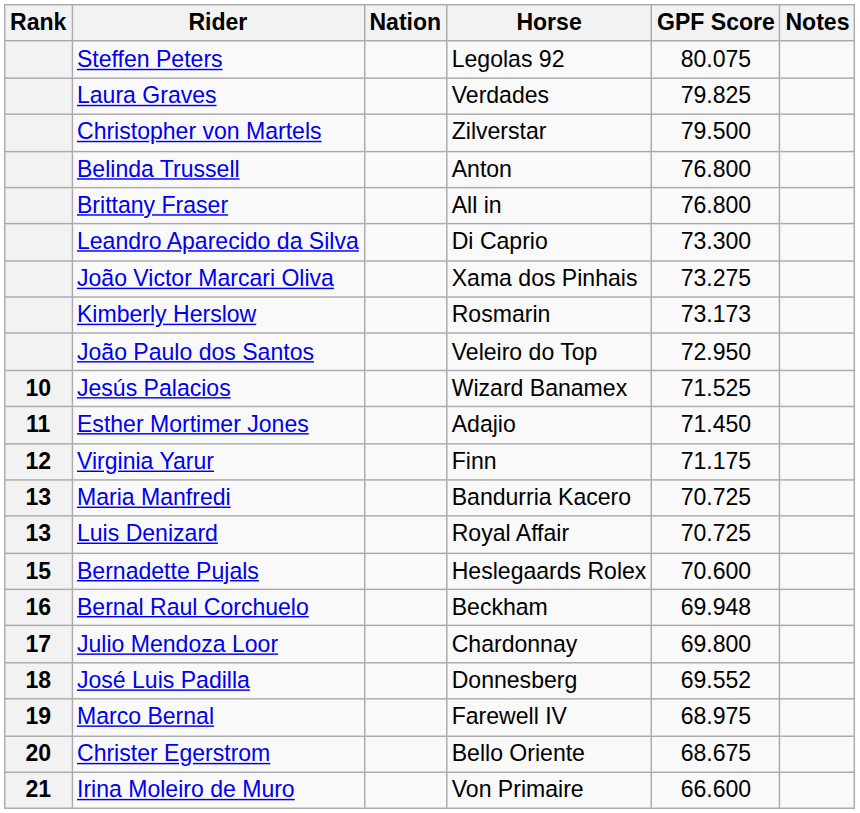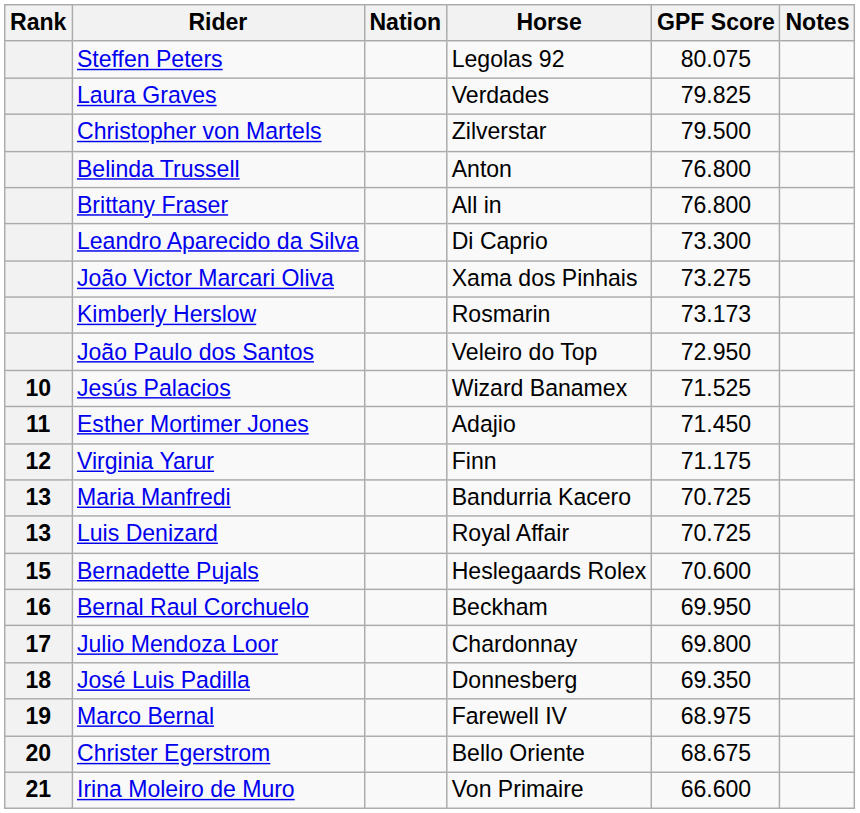 <table class="wikitable sortable" style="text-align:center">
 <tr>
 <th>Rank</th>
 <th>Rider</th>
 <th>Nation</th>
 <th>Horse</th>
 <th>GPF Score</th>
 <th>Notes</th>
 </tr>
 <tr>
 <th></th>
 <td align=left><a href='#'>Steffen Peters</a></td>
 <td align=left></td>
 <td align=left>Legolas 92</td>
 <td>80.075</td>
 <td></td>
 </tr>
 <tr>
 <th></th>
 <td align=left><a href='#'>Laura Graves</a></td>
 <td align=left></td>
 <td align=left>Verdades</td>
 <td>79.825</td>
 <td></td>
 </tr>
 <tr>
 <th></th>
 <td align=left><a href='#'>Christopher von Martels</a></td>
 <td align=left></td>
 <td align=left>Zilverstar</td>
 <td>79.500</td>
 <td></td>
 </tr>
 <tr>
 <th></th>
 <td align=left><a href='#'>Belinda Trussell</a></td>
 <td align=left></td>
 <td align=left>Anton</td>
 <td>76.800</td>
 <td></td>
 </tr>
 <tr>
 <th></th>
 <td align=left><a href='#'>Brittany Fraser</a></td>
 <td align=left></td>
 <td align=left>All in</td>
 <td>76.800</td>
 <td></td>
 </tr>
 <tr>
 <th></th>
 <td align=left><a href='#'>Leandro Aparecido da Silva</a></td>
 <td align=left></td>
 <td align=left>Di Caprio</td>
 <td>73.300</td>
 <td></td>
 </tr>
 <tr>
 <th></th>
 <td align=left><a href='#'>João Victor Marcari Oliva</a></td>
 <td align=left></td>
 <td align=left>Xama dos Pinhais</td>
 <td>73.275</td>
 <td></td>
 </tr>
 <tr>
 <th></th>
 <td align=left><a href='#'>Kimberly Herslow</a></td>
 <td align=left></td>
 <td align=left>Rosmarin</td>
 <td>73.173</td>
 <td></td>
 </tr>
 <tr>
 <th></th>
 <td align=left><a href='#'>João Paulo dos Santos</a></td>
 <td align=left></td>
 <td align=left>Veleiro do Top</td>
 <td>72.950</td>
 <td></td>
 </tr>
 <tr>
 <th>10</th>
 <td align=left><a href='#'>Jesús Palacios</a></td>
 <td align=left></td>
 <td align=left>Wizard Banamex</td>
 <td>71.525</td>
 <td></td>
 </tr>
 <tr>
 <th>11</th>
 <td align=left><a href='#'>Esther Mortimer Jones</a></td>
 <td align=left></td>
 <td align=left>Adajio</td>
 <td>71.450</td>
 <td></td>
 </tr>
 <tr>
 <th>12</th>
 <td align=left><a href='#'>Virginia Yarur</a></td>
 <td align=left></td>
 <td align=left>Finn</td>
 <td>71.175</td>
 <td></td>
 </tr>
 <tr>
 <th>13</th>
 <td align=left><a href='#'>Maria Manfredi</a></td>
 <td align=left></td>
 <td align=left>Bandurria Kacero</td>
 <td>70.725</td>
 <td></td>
 </tr>
 <tr>
 <th>13</th>
 <td align=left><a href='#'>Luis Denizard</a></td>
 <td align=left></td>
 <td align=left>Royal Affair</td>
 <td>70.725</td>
 <td></td>
 </tr>
 <tr>
 <th>15</th>
 <td align=left><a href='#'>Bernadette Pujals</a></td>
 <td align=left></td>
 <td align=left>Heslegaards Rolex</td>
 <td>70.600</td>
 <td></td>
 </tr>
 <tr>
 <th>16</th>
 <td align=left><a href='#'>Bernal Raul Corchuelo</a></td>
 <td align=left></td>
 <td align=left>Beckham</td>
-<td>69.948</td>
+<td>69.950</td>
 <td></td>
 </tr>
 <tr>
 <th>17</th>
 <td align=left><a href='#'>Julio Mendoza Loor</a></td>
 <td align=left></td>
 <td align=left>Chardonnay</td>
 <td>69.800</td>
 <td></td>
 </tr>
 <tr>
 <th>18</th>
 <td align=left><a href='#'>José Luis Padilla</a></td>
 <td align=left></td>
 <td align=left>Donnesberg</td>
-<td>69.552</td>
+<td>69.350</td>
 <td></td>
 </tr>
 <tr>
 <th>19</th>
 <td align=left><a href='#'>Marco Bernal</a></td>
 <td align=left></td>
 <td align=left>Farewell IV</td>
 <td>68.975</td>
 <td></td>
 </tr>
 <tr>
 <th>20</th>
 <td align=left><a href='#'>Christer Egerstrom</a></td>
 <td align=left></td>
 <td align=left>Bello Oriente</td>
 <td>68.675</td>
 <td></td>
 </tr>
 <tr>
 <th>21</th>
 <td align=left><a href='#'>Irina Moleiro de Muro</a></td>
 <td align=left></td>
 <td align=left>Von Primaire</td>
 <td>66.600</td>
 <td></td>
 </tr>
 </table>
